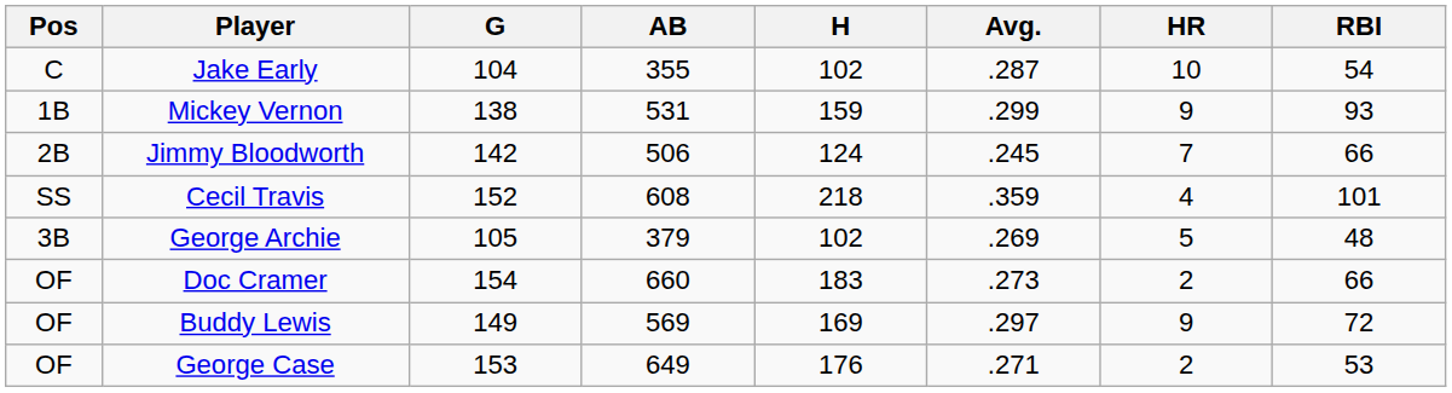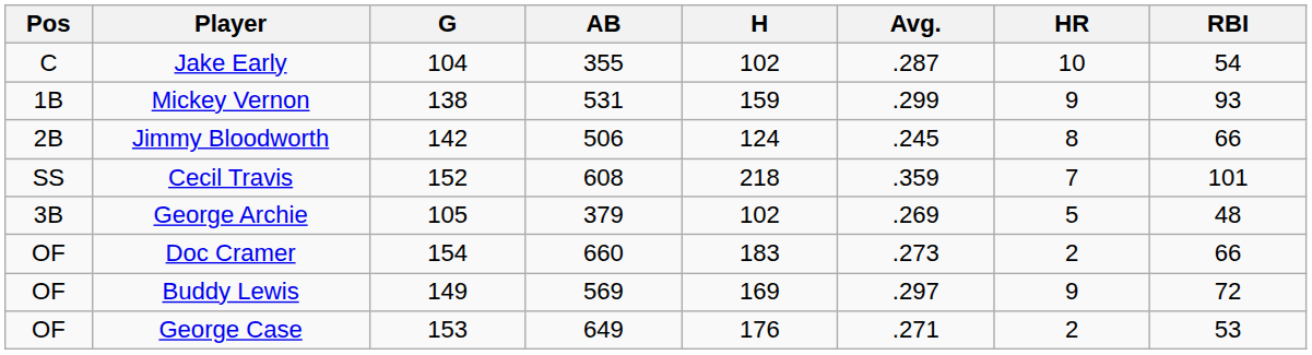 <table class="wikitable sortable">
 <tr>
 <th bgcolor="#DDDDFF" width="5%">Pos</th>
 <th bgcolor="#DDDDFF" width="16%">Player</th>
 <th bgcolor="#DDDDFF" width="9%">G</th>
 <th bgcolor="#DDDDFF" width="9%">AB</th>
 <th bgcolor="#DDDDFF" width="9%">H</th>
 <th bgcolor="#DDDDFF" width="9%">Avg.</th>
 <th bgcolor="#DDDDFF" width="9%">HR</th>
 <th bgcolor="#DDDDFF" width="9%">RBI</th>
 </tr>
 <tr align="center">
 <td>C</td>
 <td><a href='#'>Jake Early</a></td>
 <td>104</td>
 <td>355</td>
 <td>102</td>
 <td>.287</td>
 <td>10</td>
 <td>54</td>
 </tr>
 <tr align="center">
 <td>1B</td>
 <td><a href='#'>Mickey Vernon</a></td>
 <td>138</td>
 <td>531</td>
 <td>159</td>
 <td>.299</td>
 <td>9</td>
 <td>93</td>
 </tr>
 <tr align="center">
 <td>2B</td>
 <td><a href='#'>Jimmy Bloodworth</a></td>
 <td>142</td>
 <td>506</td>
 <td>124</td>
 <td>.245</td>
-<td>7</td>
+<td>8</td>
 <td>66</td>
 </tr>
 <tr align="center">
 <td>SS</td>
 <td><a href='#'>Cecil Travis</a></td>
 <td>152</td>
 <td>608</td>
 <td>218</td>
 <td>.359</td>
-<td>4</td>
+<td>7</td>
 <td>101</td>
 </tr>
 <tr align="center">
 <td>3B</td>
 <td><a href='#'>George Archie</a></td>
 <td>105</td>
 <td>379</td>
 <td>102</td>
 <td>.269</td>
 <td>5</td>
 <td>48</td>
 </tr>
 <tr align="center">
 <td>OF</td>
 <td><a href='#'>Doc Cramer</a></td>
 <td>154</td>
 <td>660</td>
 <td>183</td>
 <td>.273</td>
 <td>2</td>
 <td>66</td>
 </tr>
 <tr align="center">
 <td>OF</td>
 <td><a href='#'>Buddy Lewis</a></td>
 <td>149</td>
 <td>569</td>
 <td>169</td>
 <td>.297</td>
 <td>9</td>
 <td>72</td>
 </tr>
 <tr align="center">
 <td>OF</td>
 <td><a href='#'>George Case</a></td>
 <td>153</td>
 <td>649</td>
 <td>176</td>
 <td>.271</td>
 <td>2</td>
 <td>53</td>
 </tr>
 </table>
